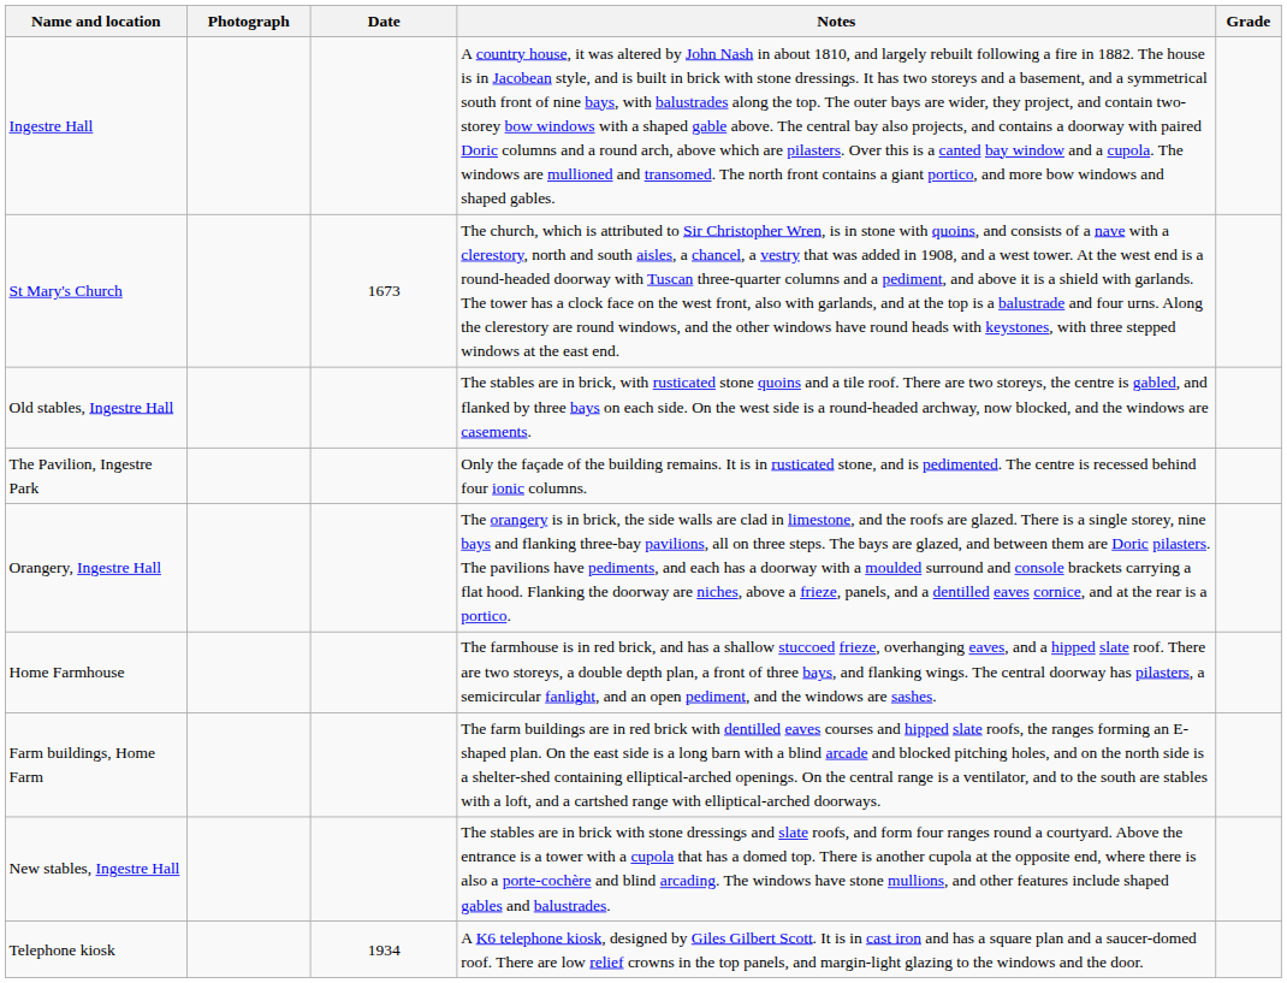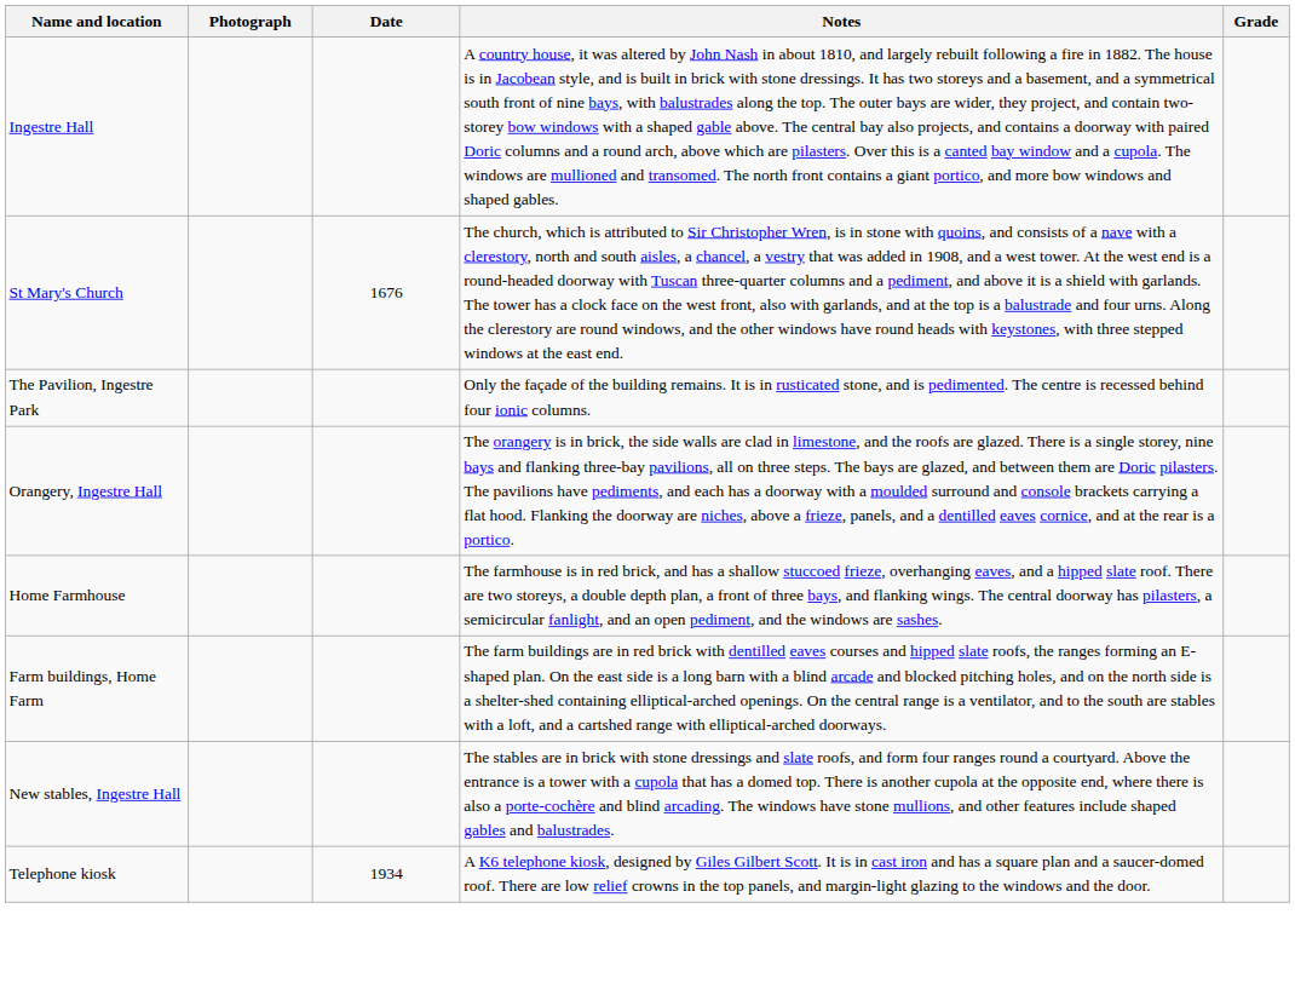 <table class="wikitable sortable plainrowheaders" style="width:100%; border:0; text-align:left; line-height:150%;">
 <tr>
 <th scope="col"  style="width:150px">Name and location</th>
 <th scope="col"  style="width:100px" class="unsortable">Photograph</th>
 <th scope="col"  style="width:120px">Date</th>
 <th scope="col"  style="width:650px" class="unsortable">Notes</th>
 <th scope="col"  style="width:50px">Grade</th>
 </tr>
 <tr>
 <td><a href='#'>Ingestre Hall</a><br><small></small></td>
 <td></td>
 <td align="center"></td>
 <td>A <a href='#'>country house</a>, it was altered by <a href='#'>John Nash</a> in about 1810, and largely rebuilt following a fire in 1882.  The house is in <a href='#'>Jacobean</a> style, and is built in brick with stone dressings.  It has two storeys and a basement, and a symmetrical south front of nine <a href='#'>bays</a>, with <a href='#'>balustrades</a> along the top.  The outer bays are wider, they project, and contain two-storey <a href='#'>bow windows</a> with a shaped <a href='#'>gable</a> above.  The central bay also projects, and contains a doorway with paired <a href='#'>Doric</a> columns and a round arch, above which are <a href='#'>pilasters</a>.  Over this is a <a href='#'>canted</a> <a href='#'>bay window</a> and a <a href='#'>cupola</a>.  The windows are <a href='#'>mullioned</a> and <a href='#'>transomed</a>.  The north front contains a giant <a href='#'>portico</a>, and more bow windows and shaped gables.</td>
 <td align="center" ></td>
 </tr>
 <tr>
 <td><a href='#'>St Mary's Church</a><br><small></small></td>
 <td></td>
-<td align="center">1673</td>
+<td align="center">1676</td>
 <td>The church, which is attributed to <a href='#'>Sir Christopher Wren</a>, is in stone with <a href='#'>quoins</a>, and consists of a <a href='#'>nave</a> with a <a href='#'>clerestory</a>, north and south <a href='#'>aisles</a>, a <a href='#'>chancel</a>, a <a href='#'>vestry</a> that was added in 1908, and a west tower.  At the west end is a round-headed doorway with <a href='#'>Tuscan</a> three-quarter columns and a <a href='#'>pediment</a>, and above it is a shield with garlands.  The tower has a clock face on the west front, also with garlands, and at the top is a <a href='#'>balustrade</a> and four urns.  Along the clerestory are round windows, and the other windows have round heads with <a href='#'>keystones</a>, with three stepped windows at the east end.</td>
-<td align="center" ></td>
-</tr>
-<tr>
-<td>Old stables, <a href='#'>Ingestre Hall</a><br><small></small></td>
-<td></td>
-<td align="center"></td>
-<td>The stables are in brick, with <a href='#'>rusticated</a> stone <a href='#'>quoins</a> and a tile roof.  There are two storeys, the centre is <a href='#'>gabled</a>, and flanked by three <a href='#'>bays</a> on each side.  On the west side is a round-headed archway, now blocked, and the windows are <a href='#'>casements</a>.</td>
 <td align="center" ></td>
 </tr>
 <tr>
 <td>The Pavilion, Ingestre Park<br><small></small></td>
 <td></td>
 <td align="center"></td>
 <td>Only the façade of the building remains.  It is in <a href='#'>rusticated</a> stone, and is <a href='#'>pedimented</a>.  The centre is recessed behind four <a href='#'>ionic</a> columns.</td>
 <td align="center" ></td>
 </tr>
 <tr>
 <td>Orangery, <a href='#'>Ingestre Hall</a><br><small></small></td>
 <td></td>
 <td align="center"></td>
 <td>The <a href='#'>orangery</a> is in brick, the side walls are clad in <a href='#'>limestone</a>, and the roofs are glazed.  There is a single storey, nine <a href='#'>bays</a> and flanking three-bay <a href='#'>pavilions</a>, all on three steps.  The bays are glazed, and between them are <a href='#'>Doric</a> <a href='#'>pilasters</a>.  The pavilions have <a href='#'>pediments</a>, and each has a doorway with a <a href='#'>moulded</a> surround and <a href='#'>console</a> brackets carrying a flat hood.  Flanking the doorway are <a href='#'>niches</a>, above a <a href='#'>frieze</a>, panels, and a <a href='#'>dentilled</a> <a href='#'>eaves</a> <a href='#'>cornice</a>, and at the rear is a <a href='#'>portico</a>.</td>
 <td align="center" ></td>
 </tr>
 <tr>
 <td>Home Farmhouse<br><small></small></td>
 <td></td>
 <td align="center"></td>
 <td>The farmhouse is in red brick, and has a shallow <a href='#'>stuccoed</a> <a href='#'>frieze</a>, overhanging <a href='#'>eaves</a>, and a <a href='#'>hipped</a> <a href='#'>slate</a> roof.  There are two storeys, a double depth plan, a front of three <a href='#'>bays</a>, and flanking wings.  The central doorway has <a href='#'>pilasters</a>, a semicircular <a href='#'>fanlight</a>, and an open <a href='#'>pediment</a>, and the windows are <a href='#'>sashes</a>.</td>
 <td align="center" ></td>
 </tr>
 <tr>
 <td>Farm buildings, Home Farm<br><small></small></td>
 <td></td>
 <td align="center"></td>
 <td>The farm buildings are in red brick with <a href='#'>dentilled</a> <a href='#'>eaves</a> courses and <a href='#'>hipped</a> <a href='#'>slate</a> roofs, the ranges forming an E-shaped plan.  On the east side is a long barn with a blind <a href='#'>arcade</a> and blocked pitching holes, and on the north side is a shelter-shed containing elliptical-arched openings.  On the central range is a ventilator, and to the south are stables with a loft, and a cartshed range with elliptical-arched doorways.</td>
 <td align="center" ></td>
 </tr>
 <tr>
 <td>New stables, <a href='#'>Ingestre Hall</a><br><small></small></td>
 <td></td>
 <td align="center"></td>
 <td>The stables are in brick with stone dressings and <a href='#'>slate</a> roofs, and form four ranges round a courtyard.  Above the entrance is a tower with a <a href='#'>cupola</a> that has a domed top.  There is another cupola at the opposite end, where there is also a <a href='#'>porte-cochère</a> and blind <a href='#'>arcading</a>.  The windows have stone <a href='#'>mullions</a>, and other features include shaped <a href='#'>gables</a> and <a href='#'>balustrades</a>.</td>
 <td align="center" ></td>
 </tr>
 <tr>
 <td>Telephone kiosk<br><small></small></td>
 <td></td>
 <td align="center">1934</td>
 <td>A <a href='#'>K6 telephone kiosk</a>, designed by <a href='#'>Giles Gilbert Scott</a>.  It is in <a href='#'>cast iron</a> and has a square plan and a saucer-domed roof.  There are low <a href='#'>relief</a> crowns in the top panels, and margin-light glazing to the windows and the door.</td>
 <td align="center" ></td>
 </tr>
 <tr>
 </tr>
 </table>
